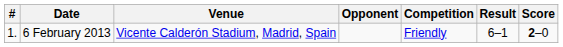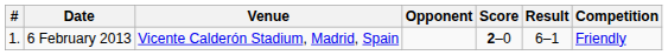 <table class="wikitable" style="font-size:100%;">
 <tr>
 <th>#</th>
 <th>Date</th>
 <th>Venue</th>
 <th>Opponent</th>
+<th>Score</th>
+<th>Result</th>
 <th>Competition</th>
-<th>Result</th>
-<th>Score</th>
 </tr>
 <tr>
 <td>1.</td>
 <td>6 February 2013</td>
 <td><a href='#'>Vicente Calderón Stadium</a>, <a href='#'>Madrid</a>, <a href='#'>Spain</a></td>
 <td></td>
+<td align=center><strong>2</strong>–0</td>
+<td align=center>6–1</td>
 <td><a href='#'>Friendly</a></td>
-<td align=center>6–1</td>
-<td align=center><strong>2</strong>–0</td>
 </tr>
 </table>
